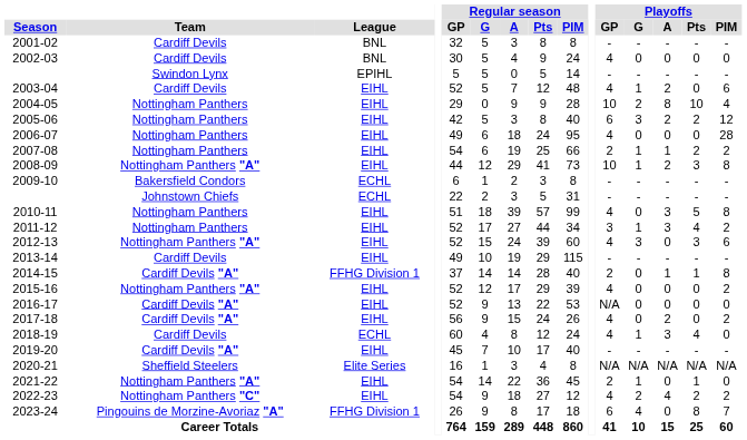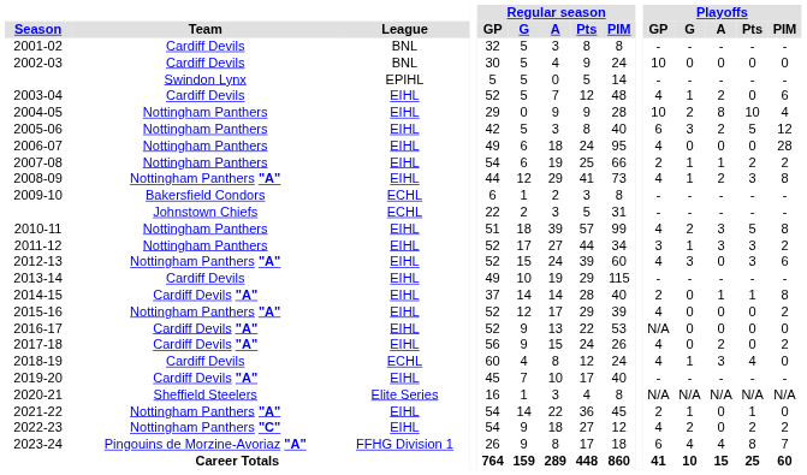 <table border="0" cellpadding="1" cellspacing="0" style="text-align:center; width:60em;">
 <tr style="background:#e0e0e0;">
 <th colspan="3" bgcolor="#ffffff"> </th>
 <th rowspan="99" bgcolor="#ffffff"> </th>
 <th colspan="5"><a href='#'>Regular season</a></th>
 <th rowspan="99" bgcolor="#ffffff"> </th>
 <th colspan="5"><a href='#'>Playoffs</a></th>
 </tr>
 <tr style="background:#e0e0e0;">
 <th><a href='#'>Season</a></th>
 <th>Team</th>
 <th>League</th>
 <th>GP</th>
 <th><a href='#'>G</a></th>
 <th><a href='#'>A</a></th>
 <th><a href='#'>Pts</a></th>
 <th><a href='#'>PIM</a></th>
 <th>GP</th>
 <th>G</th>
 <th>A</th>
 <th>Pts</th>
 <th>PIM</th>
 </tr>
 <tr>
 <td>2001-02</td>
 <td><a href='#'>Cardiff Devils</a></td>
 <td>BNL</td>
 <td>32</td>
 <td>5</td>
 <td>3</td>
 <td>8</td>
 <td>8</td>
 <td>-</td>
 <td>-</td>
 <td>-</td>
 <td>-</td>
 <td>-</td>
 </tr>
 <tr>
 <td>2002-03</td>
 <td><a href='#'>Cardiff Devils</a></td>
 <td>BNL</td>
 <td>30</td>
 <td>5</td>
 <td>4</td>
 <td>9</td>
 <td>24</td>
-<td>4</td>
+<td>10</td>
 <td>0</td>
 <td>0</td>
 <td>0</td>
 <td>0</td>
 </tr>
 <tr>
 <td></td>
 <td><a href='#'>Swindon Lynx</a></td>
 <td>EPIHL</td>
 <td>5</td>
 <td>5</td>
 <td>0</td>
 <td>5</td>
 <td>14</td>
 <td>-</td>
 <td>-</td>
 <td>-</td>
 <td>-</td>
 <td>-</td>
 </tr>
 <tr>
 <td>2003-04</td>
 <td><a href='#'>Cardiff Devils</a></td>
 <td><a href='#'>EIHL</a></td>
 <td>52</td>
 <td>5</td>
 <td>7</td>
 <td>12</td>
 <td>48</td>
 <td>4</td>
 <td>1</td>
 <td>2</td>
 <td>0</td>
 <td>6</td>
 </tr>
 <tr>
 <td>2004-05</td>
 <td><a href='#'>Nottingham Panthers</a></td>
 <td><a href='#'>EIHL</a></td>
 <td>29</td>
 <td>0</td>
 <td>9</td>
 <td>9</td>
 <td>28</td>
 <td>10</td>
 <td>2</td>
 <td>8</td>
 <td>10</td>
 <td>4</td>
 </tr>
 <tr>
 <td>2005-06</td>
 <td><a href='#'>Nottingham Panthers</a></td>
 <td><a href='#'>EIHL</a></td>
 <td>42</td>
 <td>5</td>
 <td>3</td>
 <td>8</td>
 <td>40</td>
 <td>6</td>
 <td>3</td>
 <td>2</td>
-<td>2</td>
+<td>5</td>
 <td>12</td>
 </tr>
 <tr>
 <td>2006-07</td>
 <td><a href='#'>Nottingham Panthers</a></td>
 <td><a href='#'>EIHL</a></td>
 <td>49</td>
 <td>6</td>
 <td>18</td>
 <td>24</td>
 <td>95</td>
 <td>4</td>
 <td>0</td>
 <td>0</td>
 <td>0</td>
 <td>28</td>
 </tr>
 <tr>
 <td>2007-08</td>
 <td><a href='#'>Nottingham Panthers</a></td>
 <td><a href='#'>EIHL</a></td>
 <td>54</td>
 <td>6</td>
 <td>19</td>
 <td>25</td>
 <td>66</td>
 <td>2</td>
 <td>1</td>
 <td>1</td>
 <td>2</td>
 <td>2</td>
 </tr>
 <tr>
 <td>2008-09</td>
 <td><a href='#'>Nottingham Panthers</a> <a href='#'><strong>"A"</strong></a></td>
 <td><a href='#'>EIHL</a></td>
 <td>44</td>
 <td>12</td>
 <td>29</td>
 <td>41</td>
 <td>73</td>
-<td>10</td>
+<td>4</td>
 <td>1</td>
 <td>2</td>
 <td>3</td>
 <td>8</td>
 </tr>
 <tr>
 <td>2009-10</td>
 <td><a href='#'>Bakersfield Condors</a></td>
 <td><a href='#'>ECHL</a></td>
 <td>6</td>
 <td>1</td>
 <td>2</td>
 <td>3</td>
 <td>8</td>
 <td>-</td>
 <td>-</td>
 <td>-</td>
 <td>-</td>
 <td>-</td>
 </tr>
 <tr>
 <td></td>
 <td><a href='#'>Johnstown Chiefs</a></td>
 <td><a href='#'>ECHL</a></td>
 <td>22</td>
 <td>2</td>
 <td>3</td>
 <td>5</td>
 <td>31</td>
 <td>-</td>
 <td>-</td>
 <td>-</td>
 <td>-</td>
 <td>-</td>
 </tr>
 <tr>
 <td>2010-11</td>
 <td><a href='#'>Nottingham Panthers</a></td>
 <td><a href='#'>EIHL</a></td>
 <td>51</td>
 <td>18</td>
 <td>39</td>
 <td>57</td>
 <td>99</td>
 <td>4</td>
-<td>0</td>
+<td>2</td>
 <td>3</td>
 <td>5</td>
 <td>8</td>
 </tr>
 <tr>
 <td>2011-12</td>
 <td><a href='#'>Nottingham Panthers</a></td>
 <td><a href='#'>EIHL</a></td>
 <td>52</td>
 <td>17</td>
 <td>27</td>
 <td>44</td>
 <td>34</td>
 <td>3</td>
 <td>1</td>
 <td>3</td>
-<td>4</td>
+<td>3</td>
 <td>2</td>
 </tr>
 <tr>
 <td>2012-13</td>
 <td><a href='#'>Nottingham Panthers</a> <a href='#'><strong>"A"</strong></a></td>
 <td><a href='#'>EIHL</a></td>
 <td>52</td>
 <td>15</td>
 <td>24</td>
 <td>39</td>
 <td>60</td>
 <td>4</td>
 <td>3</td>
 <td>0</td>
 <td>3</td>
 <td>6</td>
 </tr>
 <tr>
 <td>2013-14</td>
 <td><a href='#'>Cardiff Devils</a></td>
 <td><a href='#'>EIHL</a></td>
 <td>49</td>
 <td>10</td>
 <td>19</td>
 <td>29</td>
 <td>115</td>
 <td>-</td>
 <td>-</td>
 <td>-</td>
 <td>-</td>
 <td>-</td>
 </tr>
 <tr>
 <td>2014-15</td>
 <td><a href='#'>Cardiff Devils</a> <a href='#'><strong>"A"</strong></a></td>
-<td><a href='#'>FFHG Division 1</a></td>
+<td><a href='#'>EIHL</a></td>
 <td>37</td>
 <td>14</td>
 <td>14</td>
 <td>28</td>
 <td>40</td>
 <td>2</td>
 <td>0</td>
 <td>1</td>
 <td>1</td>
 <td>8</td>
 </tr>
 <tr>
 <td>2015-16</td>
 <td><a href='#'>Nottingham Panthers</a> <a href='#'><strong>"A"</strong></a></td>
 <td><a href='#'>EIHL</a></td>
 <td>52</td>
 <td>12</td>
 <td>17</td>
 <td>29</td>
 <td>39</td>
 <td>4</td>
 <td>0</td>
 <td>0</td>
 <td>0</td>
 <td>2</td>
 </tr>
 <tr>
 <td>2016-17</td>
 <td><a href='#'>Cardiff Devils</a> <a href='#'><strong>"A"</strong></a></td>
 <td><a href='#'>EIHL</a></td>
 <td>52</td>
 <td>9</td>
 <td>13</td>
 <td>22</td>
 <td>53</td>
 <td>N/A</td>
 <td>0</td>
 <td>0</td>
 <td>0</td>
 <td>0</td>
 </tr>
 <tr>
 <td>2017-18</td>
 <td><a href='#'>Cardiff Devils</a> <a href='#'><strong>"A"</strong></a></td>
 <td><a href='#'>EIHL</a></td>
 <td>56</td>
 <td>9</td>
 <td>15</td>
 <td>24</td>
 <td>26</td>
 <td>4</td>
 <td>0</td>
 <td>2</td>
 <td>0</td>
 <td>2</td>
 </tr>
 <tr>
 <td>2018-19</td>
 <td><a href='#'>Cardiff Devils</a></td>
 <td><a href='#'>ECHL</a></td>
 <td>60</td>
 <td>4</td>
 <td>8</td>
 <td>12</td>
 <td>24</td>
 <td>4</td>
 <td>1</td>
 <td>3</td>
 <td>4</td>
 <td>0</td>
 </tr>
 <tr>
 <td>2019-20</td>
 <td><a href='#'>Cardiff Devils</a> <a href='#'><strong>"A"</strong></a></td>
 <td><a href='#'>EIHL</a></td>
 <td>45</td>
 <td>7</td>
 <td>10</td>
 <td>17</td>
 <td>40</td>
 <td>-</td>
 <td>-</td>
 <td>-</td>
 <td>-</td>
 <td>-</td>
 </tr>
 <tr>
 <td>2020-21</td>
 <td><a href='#'>Sheffield Steelers</a></td>
 <td><a href='#'>Elite Series</a></td>
 <td>16</td>
 <td>1</td>
 <td>3</td>
 <td>4</td>
 <td>8</td>
 <td>N/A</td>
 <td>N/A</td>
 <td>N/A</td>
 <td>N/A</td>
 <td>N/A</td>
 </tr>
 <tr>
 <td>2021-22</td>
 <td><a href='#'>Nottingham Panthers</a> <a href='#'><strong>"A"</strong></a></td>
 <td><a href='#'>EIHL</a></td>
 <td>54</td>
 <td>14</td>
 <td>22</td>
 <td>36</td>
 <td>45</td>
 <td>2</td>
 <td>1</td>
 <td>0</td>
 <td>1</td>
 <td>0</td>
 </tr>
 <tr>
 <td>2022-23</td>
 <td><a href='#'>Nottingham Panthers</a> <a href='#'><strong>"C"</strong></a></td>
 <td><a href='#'>EIHL</a></td>
 <td>54</td>
 <td>9</td>
 <td>18</td>
 <td>27</td>
 <td>12</td>
 <td>4</td>
 <td>2</td>
-<td>4</td>
+<td>0</td>
 <td>2</td>
 <td>2</td>
 </tr>
 <tr bgcolor="#f0f0f0">
 </tr>
 <tr>
 <td>2023-24</td>
 <td><a href='#'>Pingouins de Morzine-Avoriaz</a> <a href='#'><strong>"A"</strong></a></td>
 <td><a href='#'>FFHG Division 1</a></td>
 <td>26</td>
 <td>9</td>
 <td>8</td>
 <td>17</td>
 <td>18</td>
 <td>6</td>
 <td>4</td>
-<td>0</td>
+<td>4</td>
 <td>8</td>
 <td>7</td>
 </tr>
 <tr>
 <th colspan="3">Career Totals</th>
 <th>764</th>
 <th>159</th>
 <th>289</th>
 <th>448</th>
 <th>860</th>
 <th>41</th>
 <th>10</th>
 <th>15</th>
 <th>25</th>
 <th>60</th>
 </tr>
 </table>
